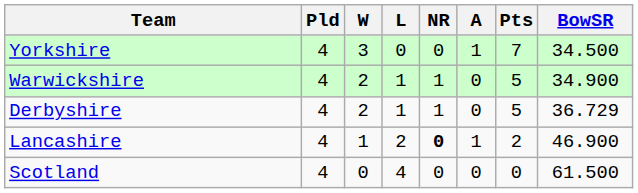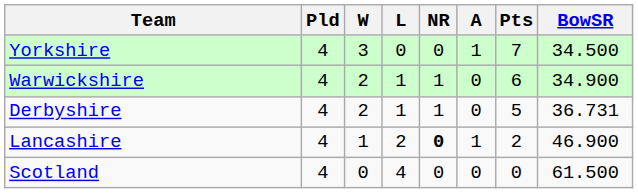 <table class="wikitable" style="text-align: center;">
 <tr>
 <th width=200>Team</th>
 <th width=20>Pld</th>
 <th width=20>W</th>
 <th width=20>L</th>
 <th width=20>NR</th>
 <th width=20>A</th>
 <th width=20>Pts</th>
 <th width=60><a href='#'>BowSR</a></th>
 </tr>
 <tr bgcolor="#ccffcc">
 <td align=left><a href='#'>Yorkshire</a></td>
 <td>4</td>
 <td>3</td>
 <td>0</td>
 <td>0</td>
 <td>1</td>
 <td>7</td>
 <td>34.500</td>
 </tr>
 <tr bgcolor="#ccffcc">
 <td align=left><a href='#'>Warwickshire</a></td>
 <td>4</td>
 <td>2</td>
 <td>1</td>
 <td>1</td>
 <td>0</td>
-<td>5</td>
+<td>6</td>
 <td>34.900</td>
 </tr>
 <tr>
 <td align=left><a href='#'>Derbyshire</a></td>
 <td>4</td>
 <td>2</td>
 <td>1</td>
 <td>1</td>
 <td>0</td>
 <td>5</td>
-<td>36.729</td>
+<td>36.731</td>
 </tr>
 <tr>
 <td align=left><a href='#'>Lancashire</a></td>
 <td>4</td>
 <td>1</td>
 <td>2</td>
 <td><strong>0</strong></td>
 <td>1</td>
 <td>2</td>
 <td>46.900</td>
 </tr>
 <tr>
 <td align=left><a href='#'>Scotland</a></td>
 <td>4</td>
 <td>0</td>
 <td>4</td>
 <td>0</td>
 <td>0</td>
 <td>0</td>
 <td>61.500</td>
 </tr>
 </table>
